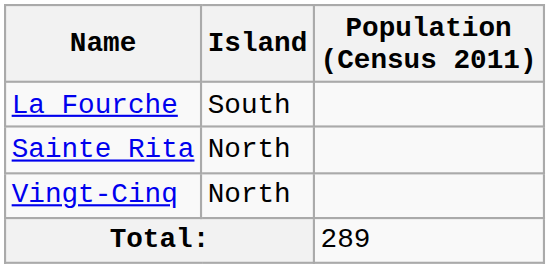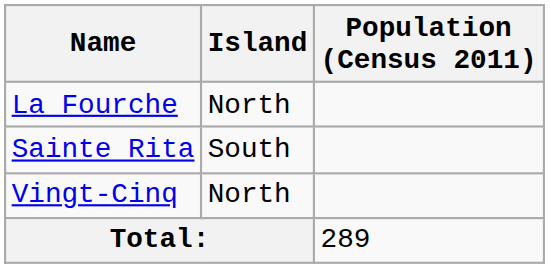 <table class="wikitable sortable defaultleft col3right">
 <tr>
 <th>Name</th>
 <th>Island</th>
 <th>Population<br>(Census 2011)</th>
 </tr>
 <tr>
 <td><a href='#'>La Fourche</a></td>
-<td>South</td>
+<td>North</td>
 <td></td>
 </tr>
 <tr>
 <td><a href='#'>Sainte Rita</a></td>
-<td>North</td>
+<td>South</td>
 <td></td>
 </tr>
 <tr>
 <td><a href='#'>Vingt-Cinq</a></td>
 <td>North</td>
 <td></td>
 </tr>
 <tr class=sortbottom>
 <th scope=row colspan=2>Total:</th>
 <td>289</td>
 </tr>
 </table>
